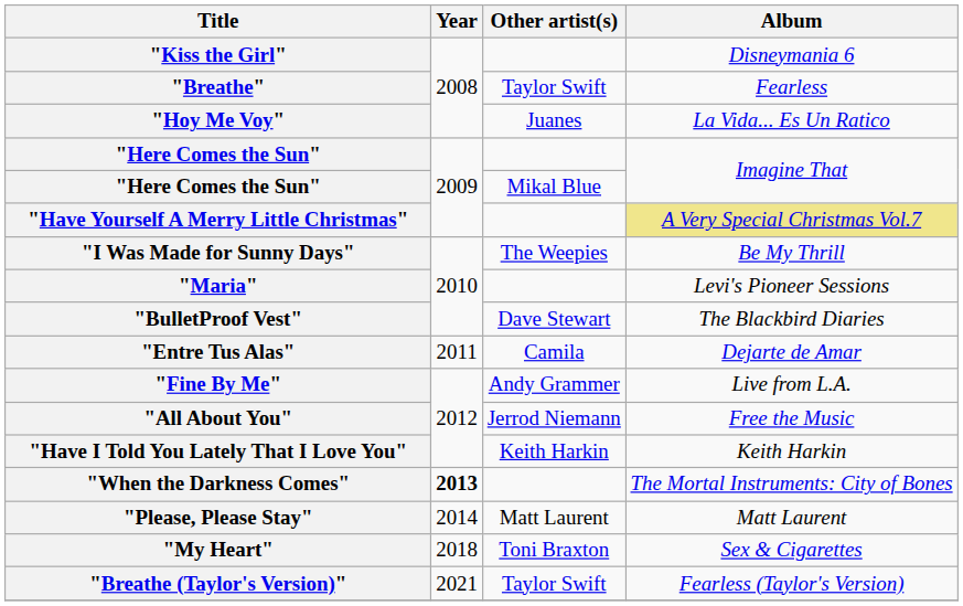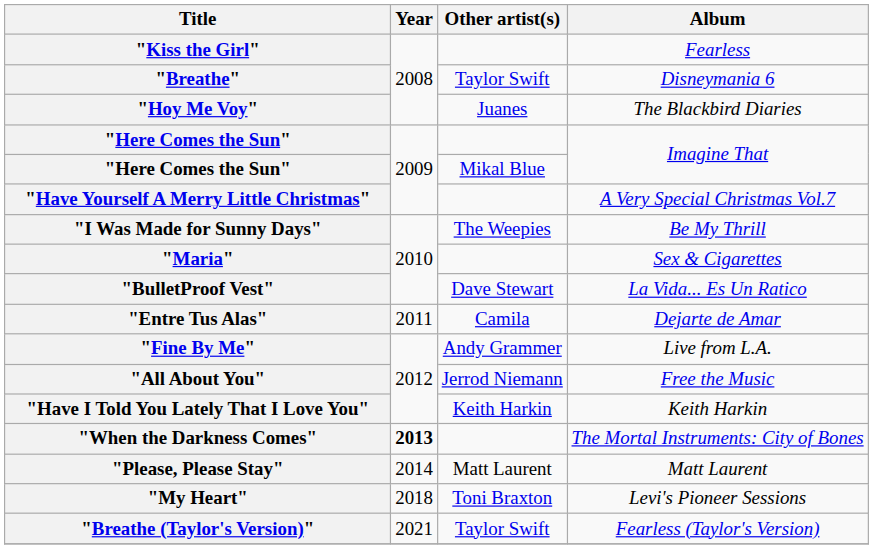 <table class="wikitable plainrowheaders" style="text-align:center;" border="1">
 <tr>
 <th scope="col" style="width:20em;">Title</th>
 <th scope="col">Year</th>
 <th scope="col">Other artist(s)</th>
 <th scope="col">Album</th>
 </tr>
 <tr>
 <th scope="row">"<a href='#'>Kiss the Girl</a>"</th>
 <td rowspan="3">2008</td>
 <td></td>
-<td><em><a href='#'>Disneymania 6</a></em></td>
+<td><em><a href='#'>Fearless</a></em></td>
 </tr>
 <tr>
 <th scope="row">"<a href='#'>Breathe</a>"</th>
 <td><a href='#'>Taylor Swift</a></td>
-<td><em><a href='#'>Fearless</a></em></td>
+<td><em><a href='#'>Disneymania 6</a></em></td>
 </tr>
 <tr>
 <th scope="row">"<a href='#'>Hoy Me Voy</a>"</th>
 <td><a href='#'>Juanes</a></td>
-<td><em><a href='#'>La Vida... Es Un Ratico</a></em></td>
+<td><em>The Blackbird Diaries</em></td>
 </tr>
 <tr>
 <th scope="row">"<a href='#'>Here Comes the Sun</a>" </th>
 <td rowspan="3">2009</td>
 <td></td>
 <td rowspan="2"><em><a href='#'>Imagine That</a></em></td>
 </tr>
 <tr>
 <th scope="row">"Here Comes the Sun" </th>
 <td><a href='#'>Mikal Blue</a></td>
 </tr>
 <tr>
 <th scope="row">"<a href='#'>Have Yourself A Merry Little Christmas</a>"</th>
 <td></td>
-<td style="background: khaki;"><em><a href='#'>A Very Special Christmas Vol.7</a></em></td>
+<td><em><a href='#'>A Very Special Christmas Vol.7</a></em></td>
 </tr>
 <tr>
 <th scope="row">"I Was Made for Sunny Days"</th>
 <td rowspan="3">2010</td>
 <td><a href='#'>The Weepies</a></td>
 <td><em><a href='#'>Be My Thrill</a></em></td>
 </tr>
 <tr>
 <th scope="row">"<a href='#'>Maria</a>"</th>
 <td></td>
-<td><em>Levi's Pioneer Sessions</em></td>
+<td><em><a href='#'>Sex & Cigarettes</a></em></td>
 </tr>
 <tr>
 <th scope="row">"BulletProof Vest"</th>
 <td><a href='#'>Dave Stewart</a></td>
-<td><em>The Blackbird Diaries</em></td>
+<td><em><a href='#'>La Vida... Es Un Ratico</a></em></td>
 </tr>
 <tr>
 <th scope="row">"Entre Tus Alas"</th>
 <td>2011</td>
 <td><a href='#'>Camila</a></td>
 <td><em><a href='#'>Dejarte de Amar</a></em></td>
 </tr>
 <tr>
 <th scope="row">"<a href='#'>Fine By Me</a>"</th>
 <td rowspan="3">2012</td>
 <td><a href='#'>Andy Grammer</a></td>
 <td><em>Live from L.A.</em></td>
 </tr>
 <tr>
 <th scope="row">"All About You"</th>
 <td><a href='#'>Jerrod Niemann</a></td>
 <td><em><a href='#'>Free the Music</a></em></td>
 </tr>
 <tr>
 <th scope="row">"Have I Told You Lately That I Love You"</th>
 <td><a href='#'>Keith Harkin</a></td>
 <td><em>Keith Harkin</em></td>
 </tr>
 <tr>
 <th scope="row">"When the Darkness Comes"</th>
 <td><strong>2013</strong></td>
 <td></td>
 <td><em><a href='#'>The Mortal Instruments: City of Bones</a></em></td>
 </tr>
 <tr>
 <th scope="row">"Please, Please Stay"</th>
 <td>2014</td>
 <td>Matt Laurent</td>
 <td><em>Matt Laurent</em></td>
 </tr>
 <tr>
 <th scope="row">"My Heart"</th>
 <td>2018</td>
 <td><a href='#'>Toni Braxton</a></td>
-<td><em><a href='#'>Sex & Cigarettes</a></em></td>
+<td><em>Levi's Pioneer Sessions</em></td>
 </tr>
 <tr>
 <th scope="row">"<a href='#'>Breathe (Taylor's Version)</a>"</th>
 <td>2021</td>
 <td><a href='#'>Taylor Swift</a></td>
 <td><em><a href='#'>Fearless (Taylor's Version)</a></em></td>
 </tr>
 <tr>
 </tr>
 </table>
